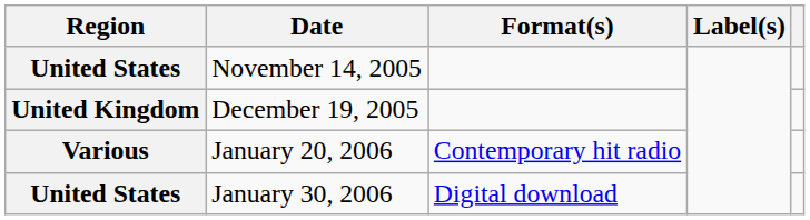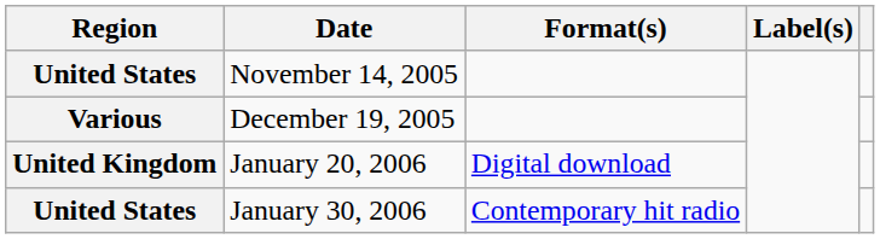 <table class="wikitable plainrowheaders">
 <tr>
 <th scope="col">Region</th>
 <th scope="col">Date</th>
 <th scope="col">Format(s)</th>
 <th scope="col">Label(s)</th>
 <th scope="col"></th>
 </tr>
 <tr>
 <th scope="row">United States</th>
 <td>November 14, 2005</td>
 <td></td>
 <td rowspan="4"></td>
 <td align="center"></td>
 </tr>
 <tr>
-<th scope="row">United Kingdom</th>
+<th scope="row">Various</th>
 <td>December 19, 2005</td>
 <td></td>
 <td align="center"></td>
 </tr>
 <tr>
-<th scope="row">Various</th>
+<th scope="row">United Kingdom</th>
 <td>January 20, 2006</td>
-<td><a href='#'>Contemporary hit radio</a></td>
+<td><a href='#'>Digital download</a></td>
 <td align="center"></td>
 </tr>
 <tr>
 <th scope="row">United States</th>
 <td>January 30, 2006</td>
-<td><a href='#'>Digital download</a></td>
+<td><a href='#'>Contemporary hit radio</a></td>
 <td align="center"></td>
 </tr>
 </table>
